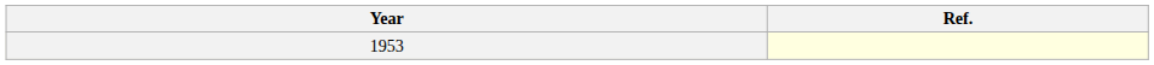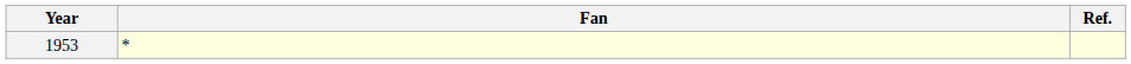 <table class="wikitable" width="85%" cellpadding="5" style="margin: 1em auto 1em auto">
 <tr>
 <th width="10%" scope="col">Year</th>
+<th width="85%" scope="col">Fan</th>
 <th width="5%" scope="col" class="unsortable">Ref.</th>
 </tr>
 <tr style="background:lightyellow;">
 <th scope="row" align="center" style="font-weight:normal;">1953</th>
+<td>*</td>
 <td align="center"></td>
 </tr>
 </table>
